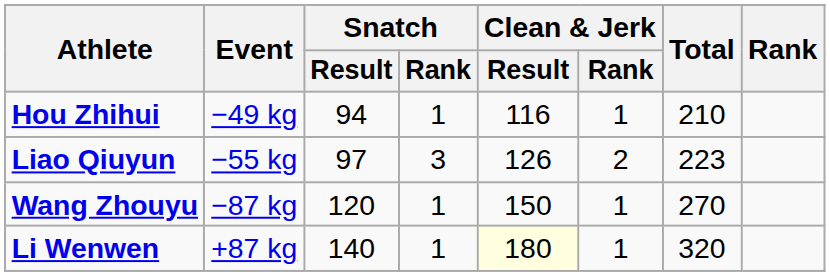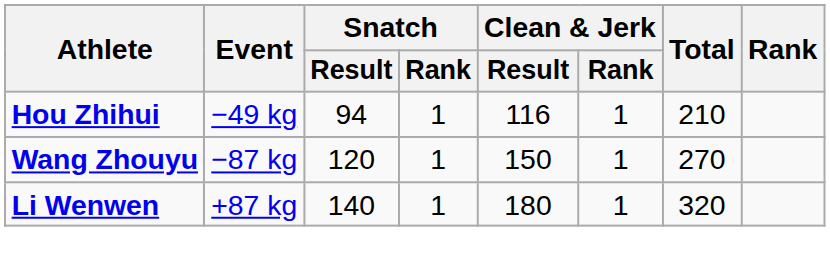 <table class="wikitable" style="font-size:90%">
 <tr>
 <th rowspan="2">Athlete</th>
 <th rowspan="2">Event</th>
 <th colspan="2">Snatch</th>
 <th colspan="2">Clean & Jerk</th>
 <th rowspan="2">Total</th>
 <th rowspan="2">Rank</th>
 </tr>
 <tr style="font-size:95%">
 <th>Result</th>
 <th>Rank</th>
 <th>Result</th>
 <th>Rank</th>
 </tr>
 <tr align=center>
 <td align=left><strong><a href='#'>Hou Zhihui</a></strong></td>
 <td align=left><a href='#'>−49 kg</a></td>
 <td>94 </td>
 <td>1</td>
 <td>116 </td>
 <td>1</td>
 <td>210 </td>
 <td></td>
 </tr>
 <tr align=center>
-<td align=left><strong><a href='#'>Liao Qiuyun</a></strong></td>
-<td align=left><a href='#'>−55 kg</a></td>
-<td>97</td>
-<td>3</td>
-<td>126</td>
-<td>2</td>
-<td>223</td>
-<td></td>
-</tr>
-<tr align=center>
 <td align=left><strong><a href='#'>Wang Zhouyu</a></strong></td>
 <td align=left><a href='#'>−87 kg</a></td>
 <td>120</td>
 <td>1</td>
 <td>150</td>
 <td>1</td>
 <td>270</td>
 <td></td>
 </tr>
 <tr align=center>
 <td align=left><strong><a href='#'>Li Wenwen</a></strong></td>
 <td align=left><a href='#'>+87 kg</a></td>
 <td>140 </td>
 <td>1</td>
-<td style="background: lightyellow;">180 </td>
+<td>180 </td>
 <td>1</td>
 <td>320 </td>
 <td></td>
 </tr>
 </table>
